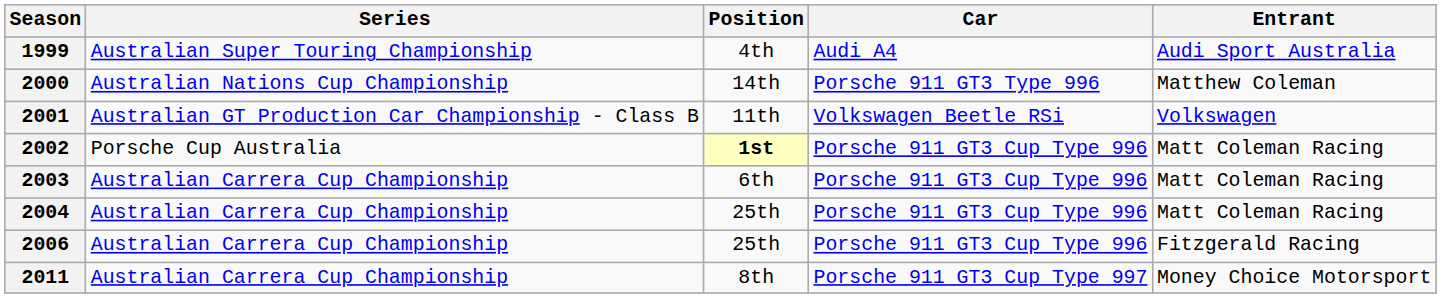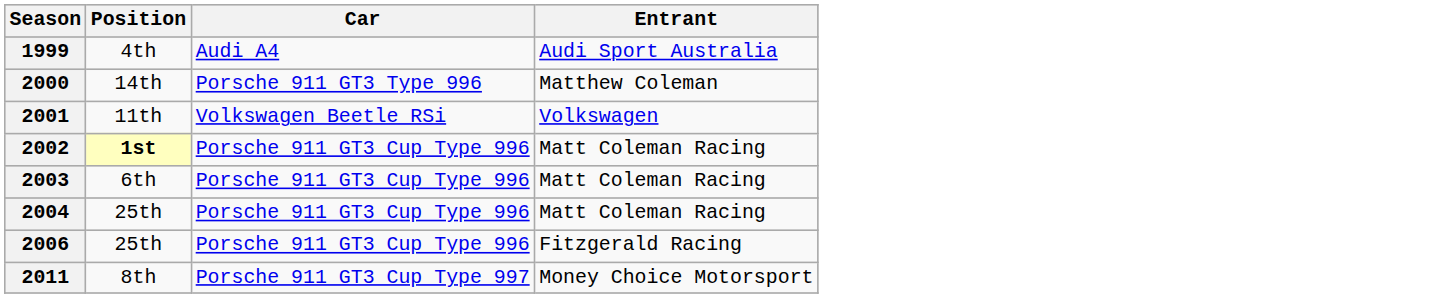 <table class="wikitable" style="font-size: 95%;">
 <tr>
 <th>Season</th>
-<th>Series</th>
 <th>Position</th>
 <th>Car</th>
 <th>Entrant</th>
 </tr>
 <tr>
 <th>1999</th>
-<td><a href='#'>Australian Super Touring Championship</a></td>
 <td align="center">4th</td>
 <td><a href='#'>Audi A4</a></td>
 <td><a href='#'>Audi Sport Australia</a></td>
 </tr>
 <tr>
 <th>2000</th>
-<td><a href='#'>Australian Nations Cup Championship</a></td>
 <td align="center">14th</td>
 <td><a href='#'>Porsche 911 GT3 Type 996</a></td>
 <td>Matthew Coleman</td>
 </tr>
 <tr>
 <th>2001</th>
-<td><a href='#'>Australian GT Production Car Championship</a> - Class B</td>
 <td align="center">11th</td>
 <td><a href='#'>Volkswagen Beetle RSi</a></td>
 <td><a href='#'>Volkswagen</a></td>
 </tr>
 <tr>
 <th>2002</th>
-<td>Porsche Cup Australia</td>
 <td align="center" style="background:#ffffbf;"><strong>1st</strong></td>
 <td><a href='#'>Porsche 911 GT3 Cup Type 996</a></td>
 <td>Matt Coleman Racing</td>
 </tr>
 <tr>
 <th>2003</th>
-<td><a href='#'>Australian Carrera Cup Championship</a></td>
 <td align="center">6th</td>
 <td><a href='#'>Porsche 911 GT3 Cup Type 996</a></td>
 <td>Matt Coleman Racing</td>
 </tr>
 <tr>
 <th>2004</th>
-<td><a href='#'>Australian Carrera Cup Championship</a></td>
 <td align="center">25th</td>
 <td><a href='#'>Porsche 911 GT3 Cup Type 996</a></td>
 <td>Matt Coleman Racing</td>
 </tr>
 <tr>
 <th>2006</th>
-<td><a href='#'>Australian Carrera Cup Championship</a></td>
 <td align="center">25th</td>
 <td><a href='#'>Porsche 911 GT3 Cup Type 996</a></td>
 <td>Fitzgerald Racing</td>
 </tr>
 <tr>
 <th>2011</th>
-<td><a href='#'>Australian Carrera Cup Championship</a></td>
 <td align="center">8th</td>
 <td><a href='#'>Porsche 911 GT3 Cup Type 997</a></td>
 <td>Money Choice Motorsport</td>
 </tr>
 </table>
